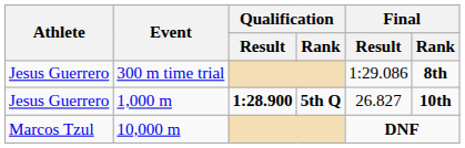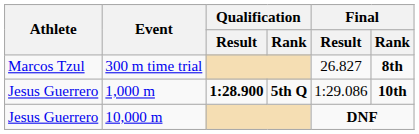 <table class="wikitable" border="1" style="font-size:90%">
 <tr>
 <th rowspan=2>Athlete</th>
 <th rowspan=2>Event</th>
 <th colspan=2>Qualification</th>
 <th colspan=2>Final</th>
 </tr>
 <tr>
 <th>Result</th>
 <th>Rank</th>
 <th>Result</th>
 <th>Rank</th>
 </tr>
 <tr>
-<td><a href='#'>Jesus Guerrero</a></td>
+<td><a href='#'>Marcos Tzul</a></td>
 <td><a href='#'>300 m time trial</a></td>
 <td bgcolor=wheat colspan="2"></td>
-<td align=center>1:29.086</td>
+<td align=center>26.827</td>
 <td align=center><strong>8th</strong></td>
 </tr>
 <tr>
 <td><a href='#'>Jesus Guerrero</a></td>
 <td><a href='#'>1,000 m</a></td>
 <td align=center><strong>1:28.900</strong></td>
 <td align=center><strong>5th Q</strong></td>
-<td align=center>26.827</td>
+<td align=center>1:29.086</td>
 <td align=center><strong>10th</strong></td>
 </tr>
 <tr>
-<td><a href='#'>Marcos Tzul</a></td>
+<td><a href='#'>Jesus Guerrero</a></td>
 <td><a href='#'>10,000 m</a></td>
 <td bgcolor=wheat colspan="2"></td>
 <td align=center colspan=2><strong>DNF</strong></td>
 </tr>
 </table>
